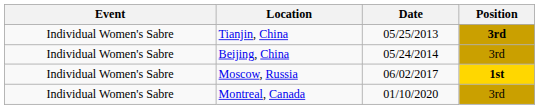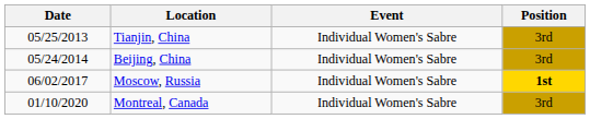 <table class="wikitable" width="50%" style="font-size:90%; text-align:center;">
 <tr>
+<th>Date</th>
+<th>Location</th>
 <th>Event</th>
-<th>Location</th>
-<th>Date</th>
 <th>Position</th>
 </tr>
 <tr>
+<td>05/25/2013</td>
+<td rowspan="1" align="left"> <a href='#'>Tianjin</a>, <a href='#'>China</a></td>
 <td>Individual Women's Sabre</td>
-<td rowspan="1" align="left"> <a href='#'>Tianjin</a>, <a href='#'>China</a></td>
-<td>05/25/2013</td>
-<td bgcolor="caramel"><strong>3rd</strong></td>
-</tr>
-<tr>
-<td>Individual Women's Sabre</td>
-<td rowspan="1" align="left"> <a href='#'>Beijing</a>, <a href='#'>China</a></td>
-<td rowspan="1">05/24/2014</td>
 <td bgcolor="caramel">3rd</td>
 </tr>
 <tr>
+<td rowspan="1">05/24/2014</td>
+<td rowspan="1" align="left"> <a href='#'>Beijing</a>, <a href='#'>China</a></td>
 <td>Individual Women's Sabre</td>
+<td bgcolor="caramel">3rd</td>
+</tr>
+<tr>
+<td>06/02/2017</td>
 <td rowspan="1" align="left"> <a href='#'>Moscow</a>, <a href='#'>Russia</a></td>
-<td>06/02/2017</td>
+<td>Individual Women's Sabre</td>
 <td bgcolor="gold"><strong>1st</strong></td>
 </tr>
 <tr>
+<td>01/10/2020</td>
+<td rowspan="1" align="left"> <a href='#'>Montreal</a>, <a href='#'>Canada</a></td>
 <td>Individual Women's Sabre</td>
-<td rowspan="1" align="left"> <a href='#'>Montreal</a>, <a href='#'>Canada</a></td>
-<td>01/10/2020</td>
 <td bgcolor="caramel">3rd</td>
 </tr>
 </table>
